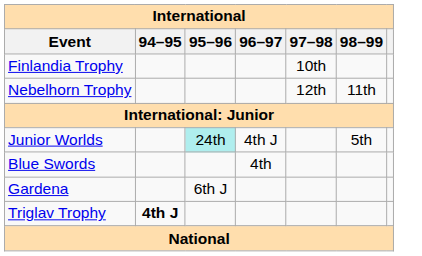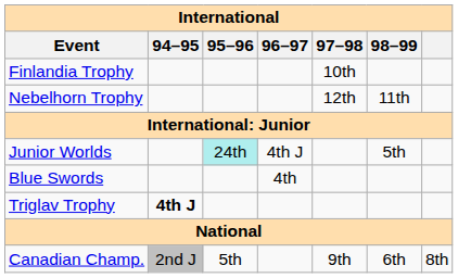 <table class="wikitable" style="text-align:center">
 <tr>
 <th colspan="7" style="background-color: #ffdead; " align="center">International</th>
 </tr>
 <tr>
 <th>Event</th>
 <th>94–95</th>
 <th>95–96</th>
 <th>96–97</th>
 <th>97–98</th>
 <th>98–99</th>
 <th></th>
 </tr>
 <tr>
 <td align=left><a href='#'>Finlandia Trophy</a></td>
 <td></td>
 <td></td>
 <td></td>
 <td>10th</td>
 <td></td>
 <td></td>
 </tr>
 <tr>
 <td align=left><a href='#'>Nebelhorn Trophy</a></td>
 <td></td>
 <td></td>
 <td></td>
 <td>12th</td>
 <td>11th</td>
 <td></td>
 </tr>
 <tr>
 <th colspan="7" style="background-color: #ffdead; " align="center">International: Junior</th>
 </tr>
 <tr>
 <td align=left><a href='#'>Junior Worlds</a></td>
 <td></td>
 <td style="background: paleturquoise;">24th</td>
 <td>4th J</td>
 <td></td>
 <td>5th</td>
 <td></td>
 </tr>
 <tr>
 <td align=left><a href='#'>Blue Swords</a></td>
 <td></td>
 <td></td>
 <td>4th</td>
 <td></td>
 <td></td>
 <td></td>
 </tr>
 <tr>
-<td align=left><a href='#'>Gardena</a></td>
-<td></td>
-<td>6th J</td>
-<td></td>
-<td></td>
-<td></td>
-<td></td>
-</tr>
-<tr>
 <td align=left><a href='#'>Triglav Trophy</a></td>
 <td><strong>4th J</strong></td>
 <td></td>
 <td></td>
 <td></td>
 <td></td>
 <td></td>
 </tr>
 <tr>
 <th colspan="7" style="background-color: #ffdead; " align="center">National</th>
 </tr>
+<tr>
+<td align=left><a href='#'>Canadian Champ.</a></td>
+<td bgcolor="silver">2nd J</td>
+<td>5th</td>
+<td></td>
+<td>9th</td>
+<td>6th</td>
+<td>8th</td>
+</tr>
 </table>
